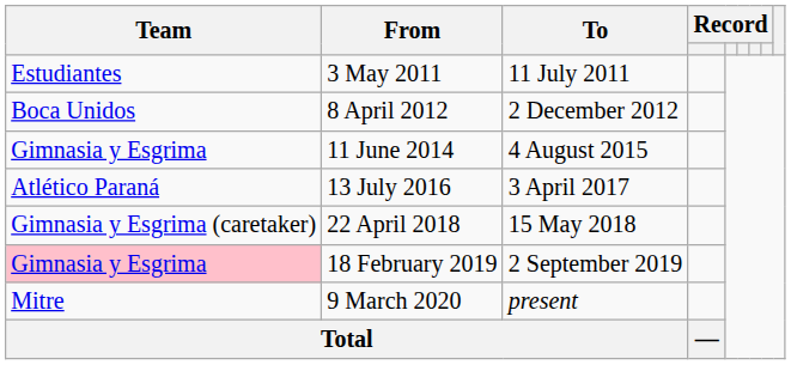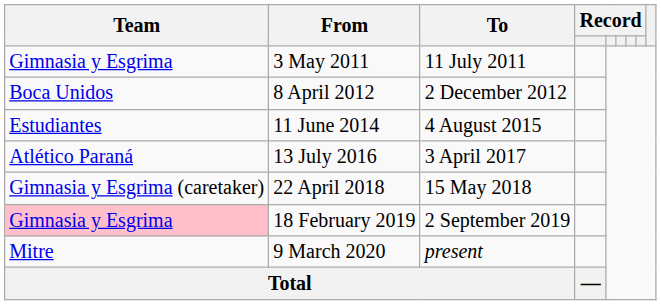 <table class=wikitable style="text-align:center">
 <tr>
 <th rowspan=2>Team</th>
 <th rowspan=2>From</th>
 <th rowspan=2>To</th>
 <th colspan=5>Record</th>
 <th rowspan=2></th>
 </tr>
 <tr>
 <th></th>
 <th></th>
 <th></th>
 <th></th>
 <th></th>
 </tr>
 <tr>
-<td align=left><a href='#'>Estudiantes</a></td>
+<td align=left><a href='#'>Gimnasia y Esgrima</a></td>
 <td align=left>3 May 2011</td>
 <td align=left>11 July 2011<br></td>
 <td></td>
 </tr>
 <tr>
 <td align=left><a href='#'>Boca Unidos</a></td>
 <td align=left>8 April 2012</td>
 <td align=left>2 December 2012<br></td>
 <td></td>
 </tr>
 <tr>
-<td align=left><a href='#'>Gimnasia y Esgrima</a></td>
+<td align=left><a href='#'>Estudiantes</a></td>
 <td align=left>11 June 2014</td>
 <td align=left>4 August 2015<br></td>
 <td></td>
 </tr>
 <tr>
 <td align=left><a href='#'>Atlético Paraná</a></td>
 <td align=left>13 July 2016</td>
 <td align=left>3 April 2017<br></td>
 <td></td>
 </tr>
 <tr>
 <td align=left><a href='#'>Gimnasia y Esgrima</a> (caretaker)</td>
 <td align=left>22 April 2018</td>
 <td align=left>15 May 2018<br></td>
 <td></td>
 </tr>
 <tr>
 <td align=left style="background: pink;"><a href='#'>Gimnasia y Esgrima</a></td>
 <td align=left>18 February 2019</td>
 <td align=left>2 September 2019<br></td>
 <td></td>
 </tr>
 <tr>
 <td align=left><a href='#'>Mitre</a></td>
 <td align=left>9 March 2020</td>
 <td align=left><em>present</em><br></td>
 <td></td>
 </tr>
 <tr>
 <th colspan=3>Total<br></th>
 <th>—</th>
 </tr>
 </table>
